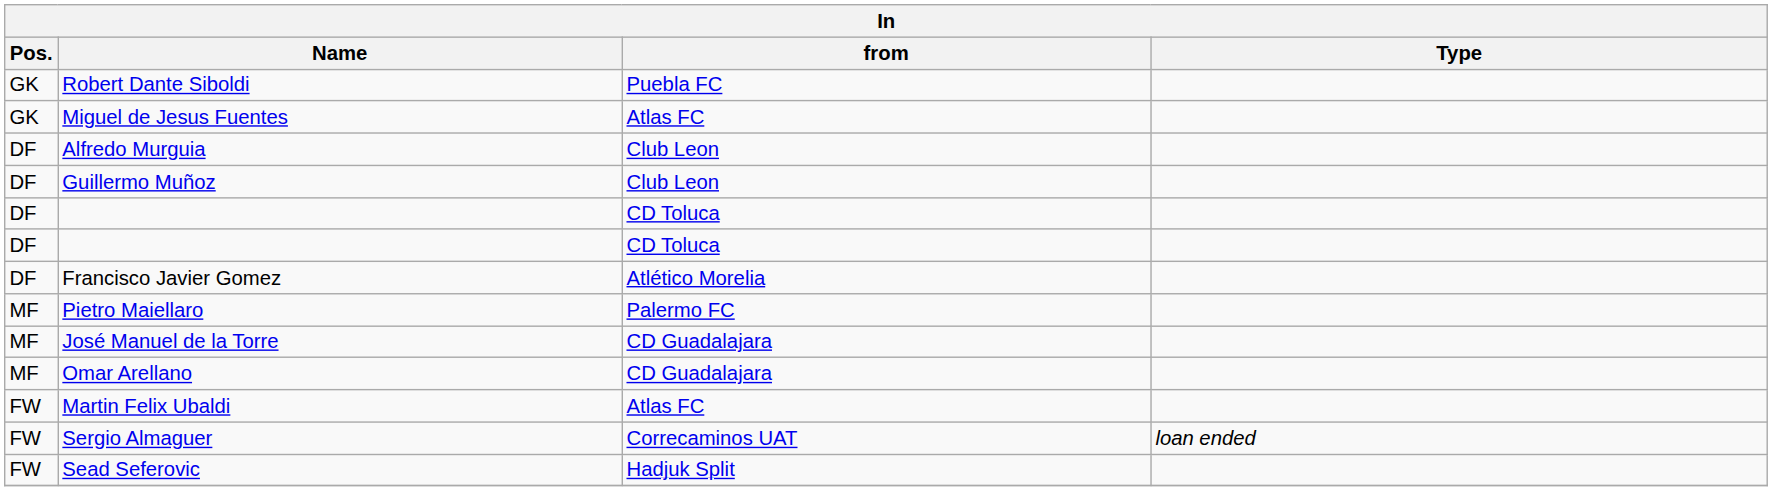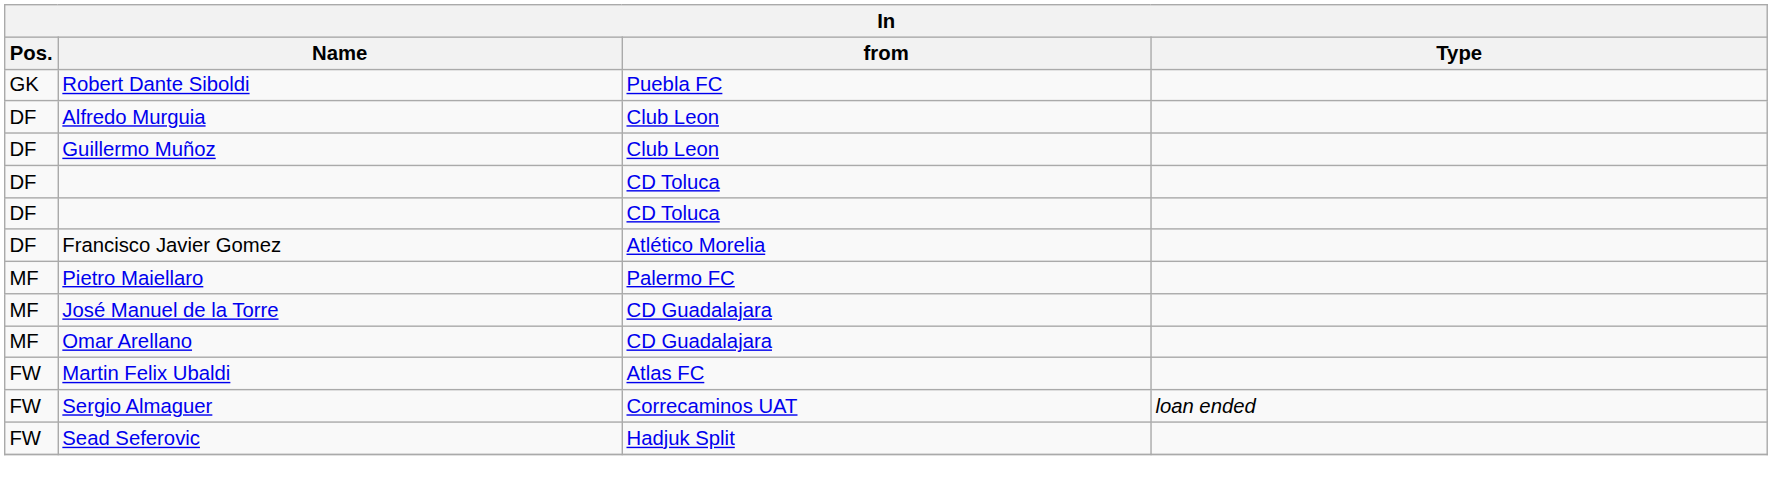 <table class="wikitable" style="font-size:90%;width:99%;">
 <tr>
 <th colspan="4">In</th>
 </tr>
 <tr>
 <th width=3%>Pos.</th>
 <th width=32%>Name</th>
 <th width=30%>from</th>
 <th width=35%>Type</th>
 </tr>
 <tr>
 <td>GK</td>
 <td><a href='#'>Robert Dante Siboldi</a></td>
 <td><a href='#'>Puebla FC</a></td>
-<td></td>
-</tr>
-<tr>
-<td>GK</td>
-<td><a href='#'>Miguel de Jesus Fuentes</a></td>
-<td><a href='#'>Atlas FC</a></td>
 <td></td>
 </tr>
 <tr>
 <td>DF</td>
 <td><a href='#'>Alfredo Murguia</a></td>
 <td><a href='#'>Club Leon</a></td>
 <td></td>
 </tr>
 <tr>
 <td>DF</td>
 <td><a href='#'>Guillermo Muñoz</a></td>
 <td><a href='#'>Club Leon</a></td>
 <td></td>
 </tr>
 <tr>
 <td>DF</td>
 <td></td>
 <td><a href='#'>CD Toluca</a></td>
 <td></td>
 </tr>
 <tr>
 <td>DF</td>
 <td></td>
 <td><a href='#'>CD Toluca</a></td>
 <td></td>
 </tr>
 <tr>
 <td>DF</td>
 <td>Francisco Javier Gomez</td>
 <td><a href='#'>Atlético Morelia</a></td>
 <td></td>
 </tr>
 <tr>
 <td>MF</td>
 <td><a href='#'>Pietro Maiellaro</a></td>
 <td><a href='#'>Palermo FC</a></td>
 <td></td>
 </tr>
 <tr>
 <td>MF</td>
 <td><a href='#'>José Manuel de la Torre</a></td>
 <td><a href='#'>CD Guadalajara</a></td>
 <td></td>
 </tr>
 <tr>
 <td>MF</td>
 <td><a href='#'>Omar Arellano</a></td>
 <td><a href='#'>CD Guadalajara</a></td>
 <td></td>
 </tr>
 <tr>
 <td>FW</td>
 <td><a href='#'>Martin Felix Ubaldi</a></td>
 <td><a href='#'>Atlas FC</a></td>
 <td></td>
 </tr>
 <tr>
 <td>FW</td>
 <td><a href='#'>Sergio Almaguer</a></td>
 <td><a href='#'>Correcaminos UAT</a></td>
 <td><em>loan ended</em></td>
 </tr>
 <tr>
 <td>FW</td>
 <td><a href='#'>Sead Seferovic</a></td>
 <td><a href='#'>Hadjuk Split</a></td>
 <td></td>
 </tr>
 <tr>
 </tr>
 </table>
